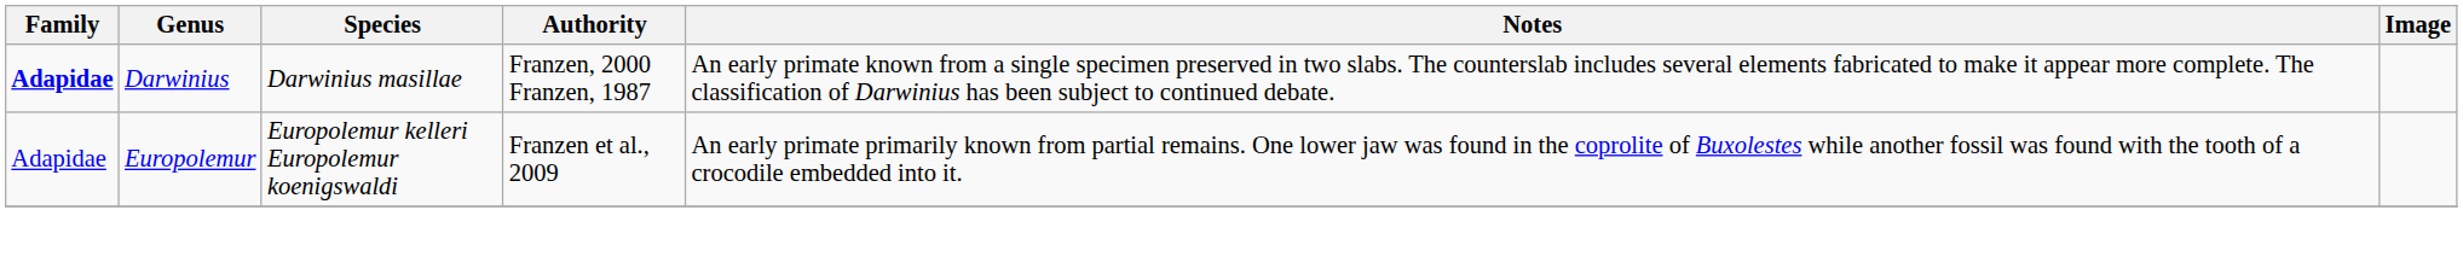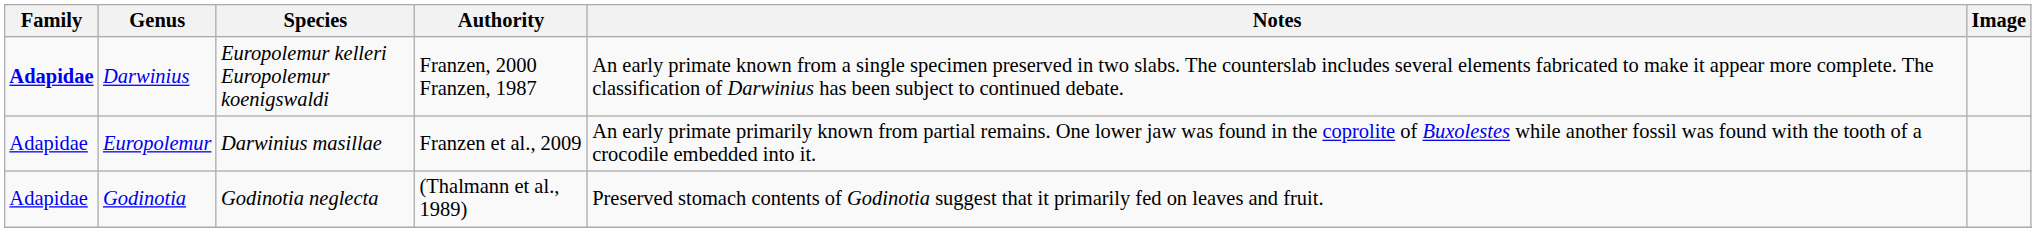 <table class="wikitable" align="center" width="100%">
 <tr>
 <th>Family</th>
 <th>Genus</th>
 <th>Species</th>
 <th>Authority</th>
 <th>Notes</th>
 <th>Image</th>
 </tr>
 <tr>
 <td><strong><a href='#'>Adapidae</a></strong></td>
 <td><em><a href='#'>Darwinius</a></em></td>
-<td><em>Darwinius masillae</em></td>
+<td><em>Europolemur kelleri</em><br><em>Europolemur koenigswaldi</em></td>
 <td>Franzen, 2000<br>Franzen, 1987</td>
 <td>An early primate known from a single specimen preserved in two slabs. The counterslab includes several elements fabricated to make it appear more complete. The classification of <em>Darwinius</em> has been subject to continued debate.</td>
 <td></td>
 </tr>
 <tr>
 <td><a href='#'>Adapidae</a></td>
 <td><em><a href='#'>Europolemur</a></em></td>
-<td><em>Europolemur kelleri</em><br><em>Europolemur koenigswaldi</em></td>
+<td><em>Darwinius masillae</em></td>
 <td>Franzen et al., 2009</td>
 <td>An early primate primarily known from partial remains. One lower jaw was found in the <a href='#'>coprolite</a> of <em><a href='#'>Buxolestes</a></em> while another fossil was found with the tooth of a crocodile embedded into it.</td>
 <td></td>
 </tr>
 <tr>
+<td><a href='#'>Adapidae</a></td>
+<td><em><a href='#'>Godinotia</a></em></td>
+<td><em>Godinotia neglecta</em></td>
+<td>(Thalmann et al., 1989)</td>
+<td>Preserved stomach contents of <em>Godinotia</em> suggest that it primarily fed on leaves and fruit.</td>
+<td></td>
+</tr>
+<tr>
 </tr>
 </table>
